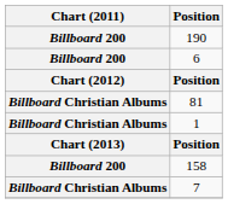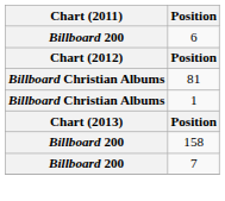 <table class="wikitable sortable plainrowheaders">
 <tr>
 <th scope="col">Chart (2011)</th>
 <th scope="col">Position</th>
-</tr>
-<tr>
-<th scope="row"><em>Billboard</em> 200</th>
-<td align="center">190</td>
 </tr>
 <tr>
 <th scope="row"><em>Billboard</em> 200</th>
 <td align="center">6</td>
 </tr>
 <tr>
 <th scope="col">Chart (2012)</th>
 <th scope="col">Position</th>
 </tr>
 <tr>
 <th scope="row"><em>Billboard</em> Christian Albums</th>
 <td align="center">81</td>
 </tr>
 <tr>
 <th scope="row"><em>Billboard</em> Christian Albums</th>
 <td align="center">1</td>
 </tr>
 <tr>
 <th scope="col">Chart (2013)</th>
 <th scope="col">Position</th>
 </tr>
 <tr>
 <th scope="row"><em>Billboard</em> 200</th>
 <td align="center">158</td>
 </tr>
 <tr>
-<th scope="row"><em>Billboard</em> Christian Albums</th>
+<th scope="row"><em>Billboard</em> 200</th>
 <td align="center">7</td>
 </tr>
 <tr>
 </tr>
 </table>
